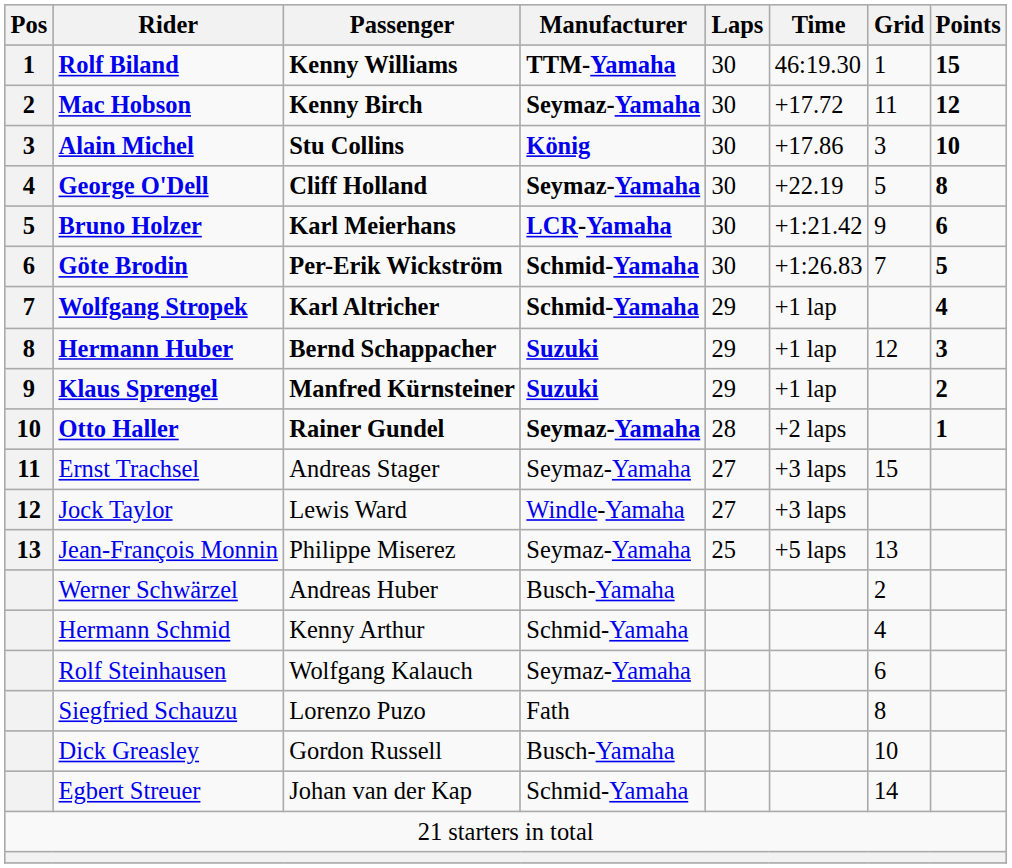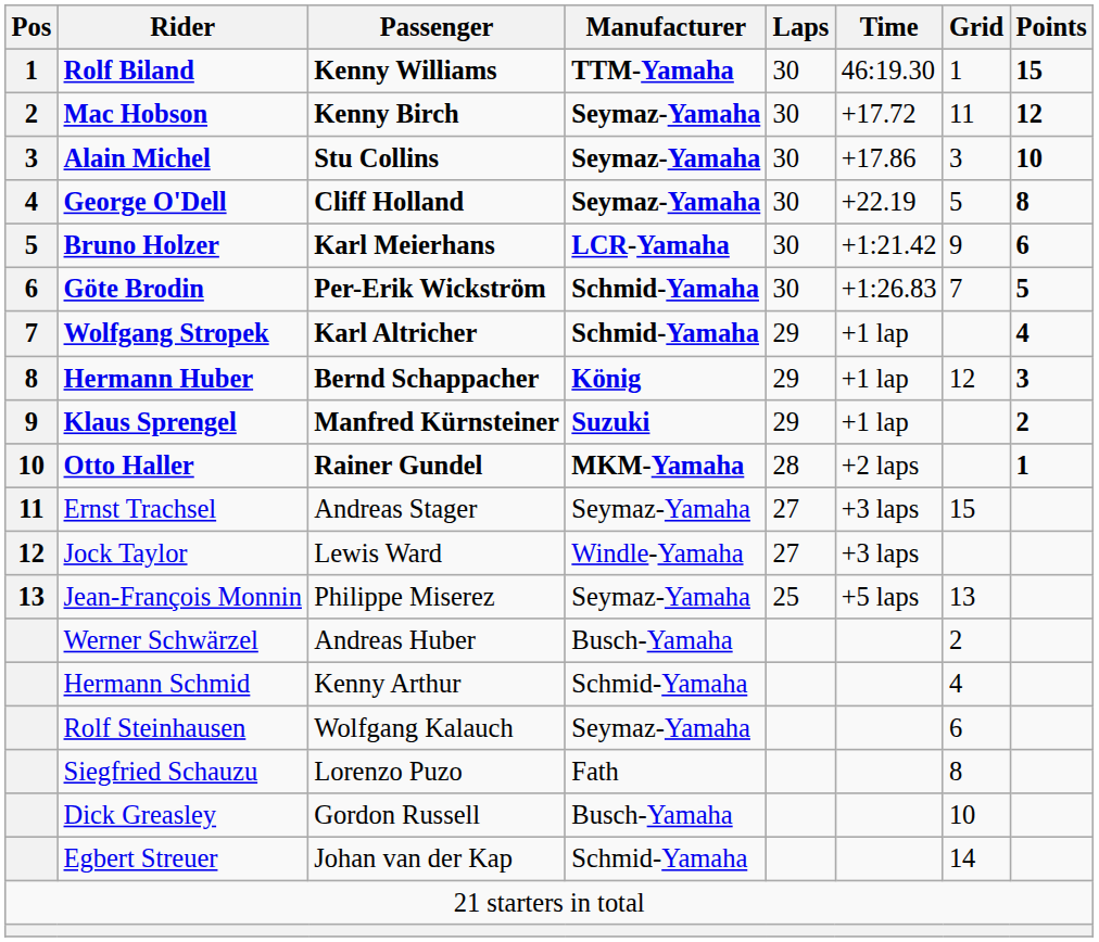 <table class="wikitable" style="font-size: 95%;">
 <tr>
 <th>Pos</th>
 <th>Rider</th>
 <th>Passenger</th>
 <th>Manufacturer</th>
 <th>Laps</th>
 <th>Time</th>
 <th>Grid</th>
 <th>Points</th>
 </tr>
 <tr>
 <th>1</th>
 <td> <strong><a href='#'>Rolf Biland</a></strong></td>
 <td> <strong>Kenny Williams</strong></td>
 <td><strong>TTM-<a href='#'>Yamaha</a></strong></td>
 <td>30</td>
 <td>46:19.30</td>
 <td>1</td>
 <td><strong>15</strong></td>
 </tr>
 <tr>
 <th>2</th>
 <td> <strong><a href='#'>Mac Hobson</a></strong></td>
 <td> <strong>Kenny Birch</strong></td>
 <td><strong>Seymaz-<a href='#'>Yamaha</a></strong></td>
 <td>30</td>
 <td>+17.72</td>
 <td>11</td>
 <td><strong>12</strong></td>
 </tr>
 <tr>
 <th>3</th>
 <td> <strong><a href='#'>Alain Michel</a></strong></td>
 <td> <strong>Stu Collins</strong></td>
-<td><strong><a href='#'>König</a></strong></td>
+<td><strong>Seymaz-<a href='#'>Yamaha</a></strong></td>
 <td>30</td>
 <td>+17.86</td>
 <td>3</td>
 <td><strong>10</strong></td>
 </tr>
 <tr>
 <th>4</th>
 <td> <strong><a href='#'>George O'Dell</a></strong></td>
 <td> <strong>Cliff Holland</strong></td>
 <td><strong>Seymaz-<a href='#'>Yamaha</a></strong></td>
 <td>30</td>
 <td>+22.19</td>
 <td>5</td>
 <td><strong>8</strong></td>
 </tr>
 <tr>
 <th>5</th>
 <td> <strong><a href='#'>Bruno Holzer</a></strong></td>
 <td> <strong>Karl Meierhans</strong></td>
 <td><strong><a href='#'>LCR</a>-<a href='#'>Yamaha</a></strong></td>
 <td>30</td>
 <td>+1:21.42</td>
 <td>9</td>
 <td><strong>6</strong></td>
 </tr>
 <tr>
 <th>6</th>
 <td> <strong><a href='#'>Göte Brodin</a></strong></td>
 <td> <strong>Per-Erik Wickström</strong></td>
 <td><strong>Schmid-<a href='#'>Yamaha</a></strong></td>
 <td>30</td>
 <td>+1:26.83</td>
 <td>7</td>
 <td><strong>5</strong></td>
 </tr>
 <tr>
 <th>7</th>
 <td> <strong><a href='#'>Wolfgang Stropek</a></strong></td>
 <td> <strong>Karl Altricher</strong></td>
 <td><strong>Schmid-<a href='#'>Yamaha</a></strong></td>
 <td>29</td>
 <td>+1 lap</td>
 <td></td>
 <td><strong>4</strong></td>
 </tr>
 <tr>
 <th>8</th>
 <td> <strong><a href='#'>Hermann Huber</a></strong></td>
 <td> <strong>Bernd Schappacher</strong></td>
-<td><strong><a href='#'>Suzuki</a></strong></td>
+<td><strong><a href='#'>König</a></strong></td>
 <td>29</td>
 <td>+1 lap</td>
 <td>12</td>
 <td><strong>3</strong></td>
 </tr>
 <tr>
 <th>9</th>
 <td> <strong><a href='#'>Klaus Sprengel</a></strong></td>
 <td> <strong>Manfred Kürnsteiner</strong></td>
 <td><strong><a href='#'>Suzuki</a></strong></td>
 <td>29</td>
 <td>+1 lap</td>
 <td></td>
 <td><strong>2</strong></td>
 </tr>
 <tr>
 <th>10</th>
 <td> <strong><a href='#'>Otto Haller</a></strong></td>
 <td> <strong>Rainer Gundel</strong></td>
-<td><strong>Seymaz-<a href='#'>Yamaha</a></strong></td>
+<td><strong>MKM-<a href='#'>Yamaha</a></strong></td>
 <td>28</td>
 <td>+2 laps</td>
 <td></td>
 <td><strong>1</strong></td>
 </tr>
 <tr>
 <th>11</th>
 <td> <a href='#'>Ernst Trachsel</a></td>
 <td> Andreas Stager</td>
 <td>Seymaz-<a href='#'>Yamaha</a></td>
 <td>27</td>
 <td>+3 laps</td>
 <td>15</td>
 <td></td>
 </tr>
 <tr>
 <th>12</th>
 <td> <a href='#'>Jock Taylor</a></td>
 <td> Lewis Ward</td>
 <td><a href='#'>Windle</a>-<a href='#'>Yamaha</a></td>
 <td>27</td>
 <td>+3 laps</td>
 <td></td>
 <td></td>
 </tr>
 <tr>
 <th>13</th>
 <td> <a href='#'>Jean-François Monnin</a></td>
 <td> Philippe Miserez</td>
 <td>Seymaz-<a href='#'>Yamaha</a></td>
 <td>25</td>
 <td>+5 laps</td>
 <td>13</td>
 <td></td>
 </tr>
 <tr>
 <th></th>
 <td> <a href='#'>Werner Schwärzel</a></td>
 <td> Andreas Huber</td>
 <td>Busch-<a href='#'>Yamaha</a></td>
 <td></td>
 <td></td>
 <td>2</td>
 <td></td>
 </tr>
 <tr>
 <th></th>
 <td> <a href='#'>Hermann Schmid</a></td>
 <td> Kenny Arthur</td>
 <td>Schmid-<a href='#'>Yamaha</a></td>
 <td></td>
 <td></td>
 <td>4</td>
 <td></td>
 </tr>
 <tr>
 <th></th>
 <td> <a href='#'>Rolf Steinhausen</a></td>
 <td> Wolfgang Kalauch</td>
 <td>Seymaz-<a href='#'>Yamaha</a></td>
 <td></td>
 <td></td>
 <td>6</td>
 <td></td>
 </tr>
 <tr>
 <th></th>
 <td> <a href='#'>Siegfried Schauzu</a></td>
 <td> Lorenzo Puzo</td>
 <td>Fath</td>
 <td></td>
 <td></td>
 <td>8</td>
 <td></td>
 </tr>
 <tr>
 <th></th>
 <td> <a href='#'>Dick Greasley</a></td>
 <td> Gordon Russell</td>
 <td>Busch-<a href='#'>Yamaha</a></td>
 <td></td>
 <td></td>
 <td>10</td>
 <td></td>
 </tr>
 <tr>
 <th></th>
 <td> <a href='#'>Egbert Streuer</a></td>
 <td> Johan van der Kap</td>
 <td>Schmid-<a href='#'>Yamaha</a></td>
 <td></td>
 <td></td>
 <td>14</td>
 <td></td>
 </tr>
 <tr>
 <td colspan=9 align=center>21 starters in total</td>
 </tr>
 <tr>
 <th colspan=9></th>
 </tr>
 </table>
